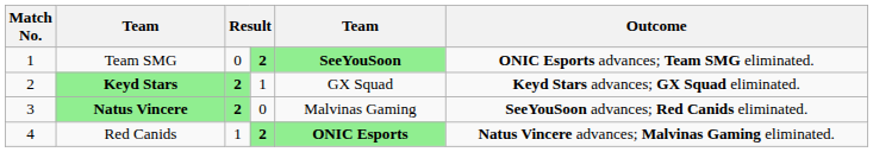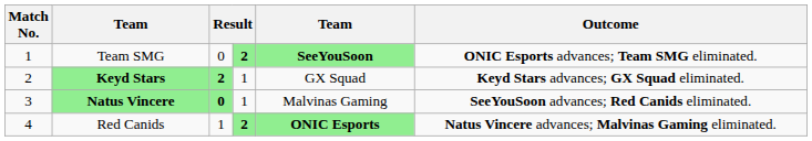 <table class="wikitable" style="text-align: center; width: 100%; margin-left: auto; margin-right: auto; border: none;">
 <tr>
 <th width=5%>Match No.</th>
 <th width=20%>Team</th>
 <th width=5% colspan="2">Result</th>
 <th width=20%>Team</th>
 <th width=50%>Outcome</th>
 </tr>
 <tr>
 <td>1</td>
 <td> Team SMG</td>
 <td>0</td>
 <td bgcolor="#90EE90"><strong>2</strong></td>
 <td bgcolor="#90EE90"><strong> SeeYouSoon</strong></td>
 <td><strong>ONIC Esports</strong> advances; <strong>Team SMG</strong> eliminated.</td>
 </tr>
 <tr>
 <td>2</td>
 <td bgcolor="#90EE90"><strong> Keyd Stars</strong></td>
 <td bgcolor="#90EE90"><strong>2</strong></td>
 <td>1</td>
 <td>  GX Squad</td>
 <td><strong>Keyd Stars</strong> advances; <strong>GX Squad</strong> eliminated.</td>
 </tr>
 <tr>
 <td>3</td>
 <td bgcolor="#90EE90"><strong>  Natus Vincere</strong></td>
-<td bgcolor="#90EE90"><strong>2</strong></td>
-<td>0</td>
+<td bgcolor="#90EE90"><strong>0</strong></td>
+<td>1</td>
 <td> Malvinas Gaming</td>
 <td><strong>SeeYouSoon</strong> advances; <strong>Red Canids</strong> eliminated.</td>
 </tr>
 <tr>
 <td>4</td>
 <td> Red Canids</td>
 <td>1</td>
 <td bgcolor="#90EE90"><strong>2</strong></td>
 <td bgcolor="#90EE90"><strong> ONIC Esports</strong></td>
 <td><strong>Natus Vincere</strong> advances; <strong>Malvinas Gaming</strong> eliminated.</td>
 </tr>
 </table>
